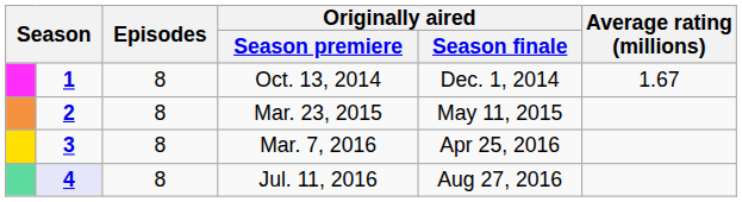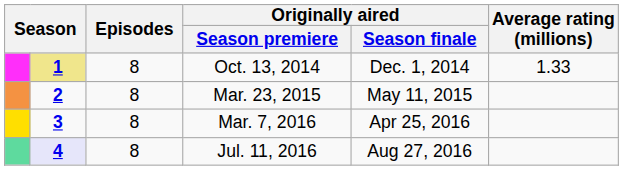 <table class="wikitable" style="text-align:center">
 <tr>
 <th style="padding:0 8px;" colspan="2" rowspan="2">Season</th>
 <th style="padding:0 8px;" rowspan="2">Episodes</th>
 <th style="padding:0 80px;" colspan="2">Originally aired</th>
 <th scope="col" rowspan="2">Average rating<br>(millions)</th>
 </tr>
 <tr>
 <th><a href='#'>Season premiere</a></th>
 <th><a href='#'>Season finale</a></th>
 </tr>
 <tr>
 <td style="background:#FF2EFA; height:10px;"></td>
-<td><strong><a href='#'>1</a></strong></td>
+<td style="background: khaki;"><strong><a href='#'>1</a></strong></td>
 <td>8</td>
 <td>Oct. 13, 2014</td>
 <td>Dec. 1, 2014</td>
-<td>1.67</td>
+<td>1.33</td>
 </tr>
 <tr>
 <td style="background:#f49242; height:10px;"></td>
 <td><strong><a href='#'>2</a></strong></td>
 <td>8</td>
 <td>Mar. 23, 2015</td>
 <td>May 11, 2015</td>
 <td></td>
 </tr>
 <tr>
 <td style="background:#FFDF00; height:10px;"></td>
 <td><strong><a href='#'>3</a></strong></td>
 <td>8</td>
 <td>Mar. 7, 2016</td>
 <td>Apr 25, 2016</td>
 <td></td>
 </tr>
 <tr>
 <td style="background:#5EDA9E;" height="10px"></td>
 <td style="background: lavender;"><strong><a href='#'>4</a></strong></td>
 <td>8</td>
 <td>Jul. 11, 2016</td>
 <td>Aug 27, 2016</td>
 <td></td>
 </tr>
 </table>
